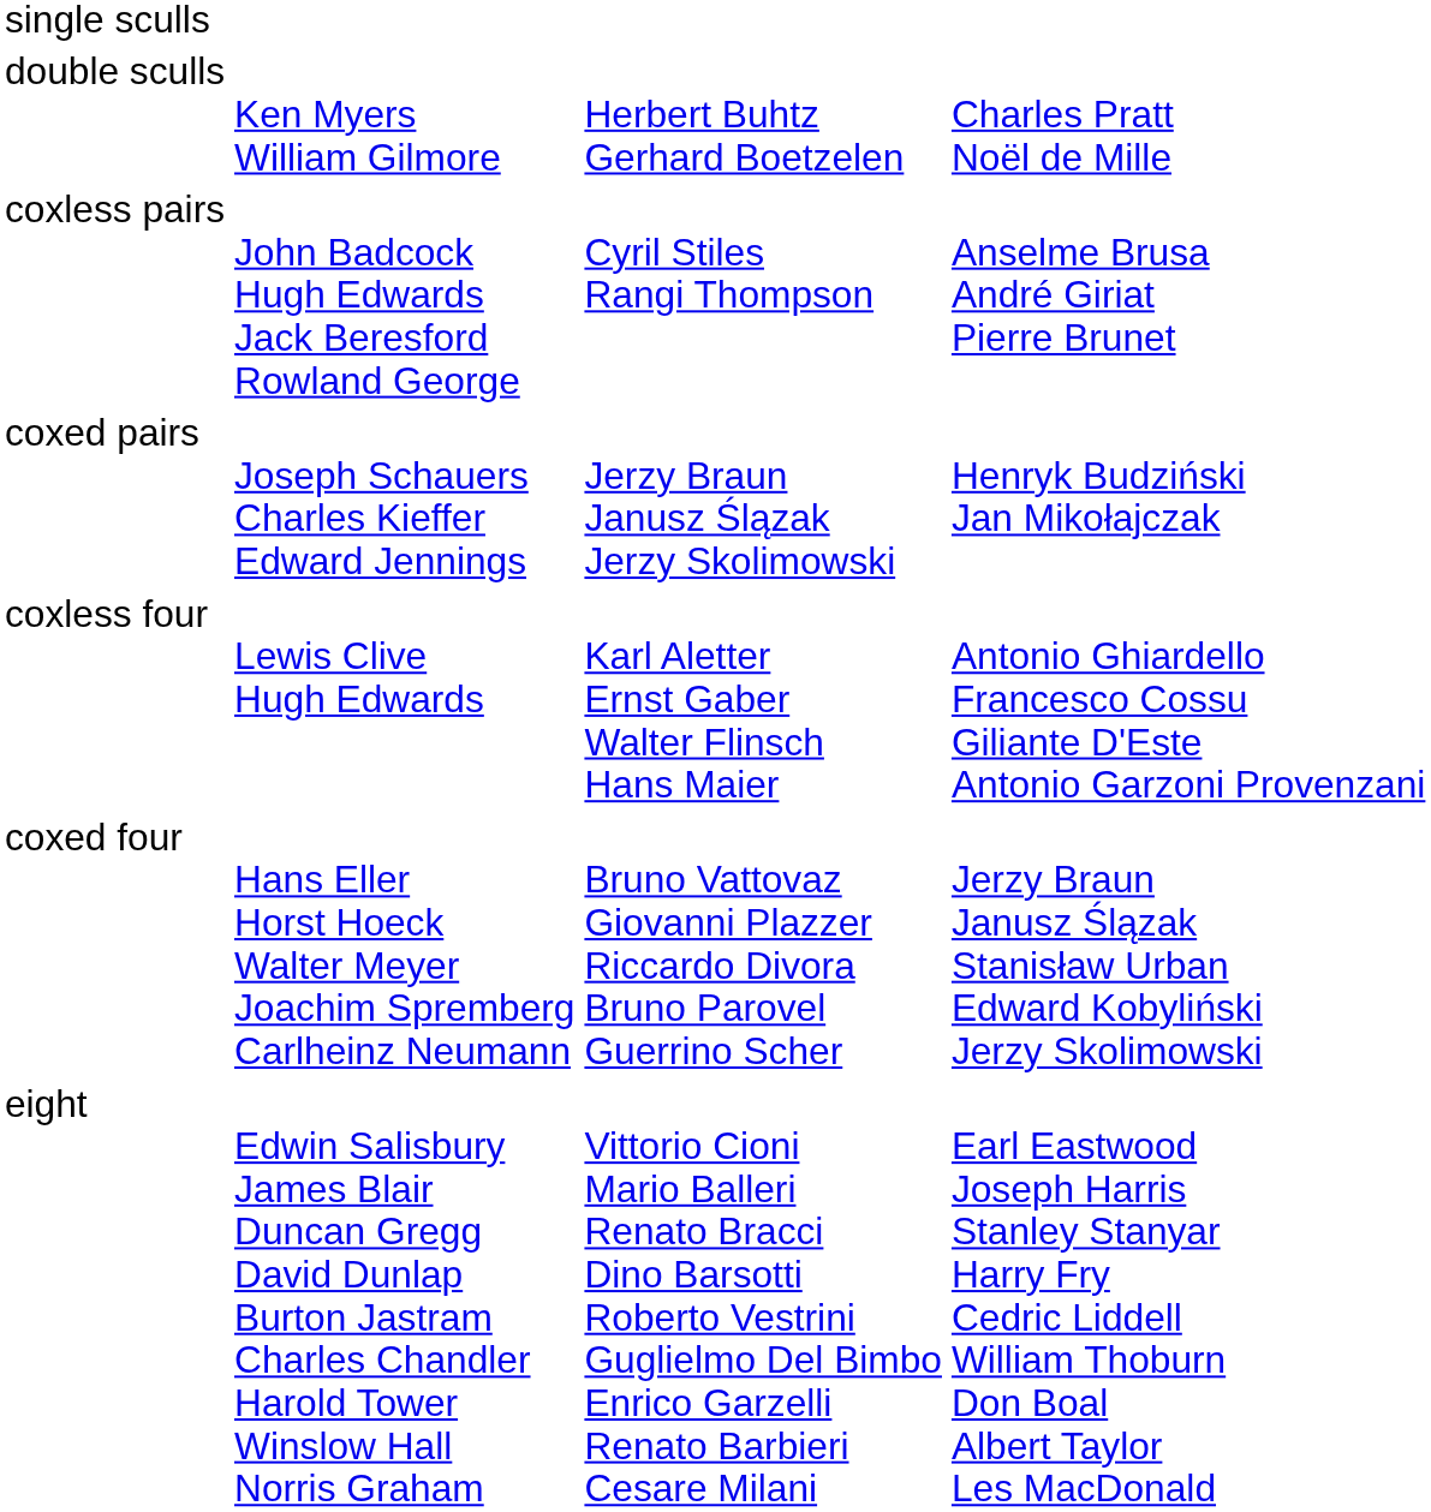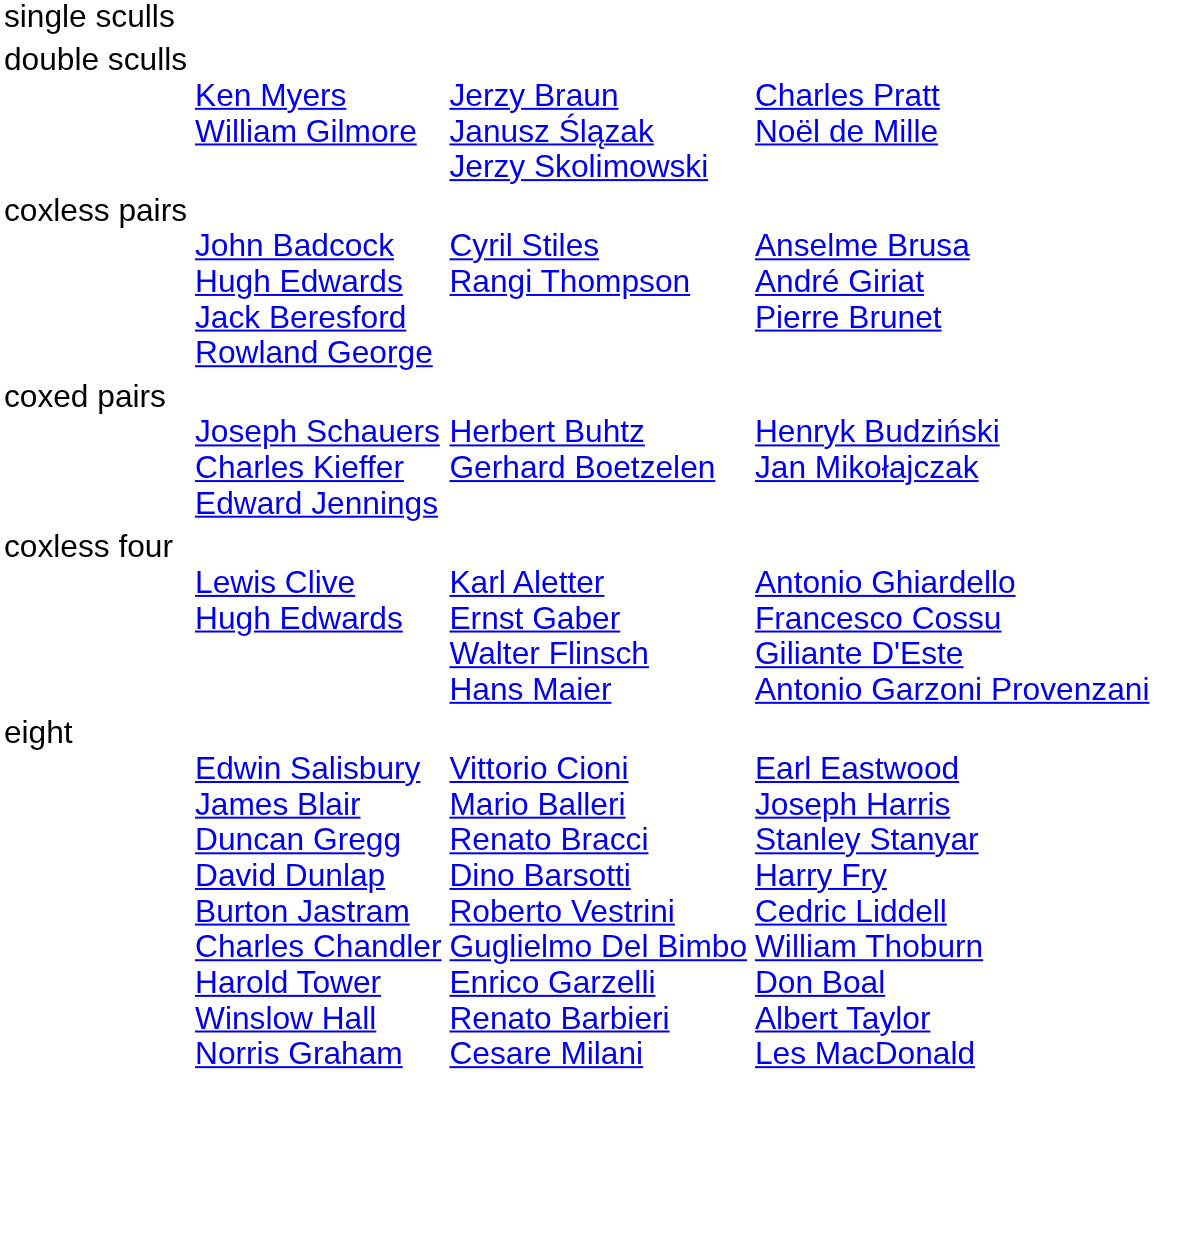 <table>
 <tr>
 <td>single sculls<br></td>
 <td></td>
 <td></td>
 <td></td>
 </tr>
 <tr valign=top>
 <td>double sculls<br></td>
 <td><br><a href='#'>Ken Myers</a><br><a href='#'>William Gilmore</a></td>
-<td><br><a href='#'>Herbert Buhtz</a><br><a href='#'>Gerhard Boetzelen</a></td>
+<td><br><a href='#'>Jerzy Braun</a><br><a href='#'>Janusz Ślązak</a><br><a href='#'>Jerzy Skolimowski</a></td>
 <td><br><a href='#'>Charles Pratt</a><br><a href='#'>Noël de Mille</a></td>
 </tr>
 <tr valign=top>
 <td>coxless pairs<br></td>
 <td><br><a href='#'>John Badcock</a><br><a href='#'>Hugh Edwards</a><br><a href='#'>Jack Beresford</a><br><a href='#'>Rowland George</a></td>
 <td><br><a href='#'>Cyril Stiles</a><br><a href='#'>Rangi Thompson</a></td>
 <td><br><a href='#'>Anselme Brusa</a><br><a href='#'>André Giriat</a><br><a href='#'>Pierre Brunet</a></td>
 </tr>
 <tr valign=top>
 <td>coxed pairs<br></td>
 <td><br><a href='#'>Joseph Schauers</a><br><a href='#'>Charles Kieffer</a><br><a href='#'>Edward Jennings</a></td>
-<td><br><a href='#'>Jerzy Braun</a><br><a href='#'>Janusz Ślązak</a><br><a href='#'>Jerzy Skolimowski</a></td>
+<td><br><a href='#'>Herbert Buhtz</a><br><a href='#'>Gerhard Boetzelen</a></td>
 <td><br><a href='#'>Henryk Budziński</a><br><a href='#'>Jan Mikołajczak</a></td>
 </tr>
 <tr valign=top>
 <td>coxless four<br></td>
 <td><br><a href='#'>Lewis Clive</a><br><a href='#'>Hugh Edwards</a></td>
 <td><br><a href='#'>Karl Aletter</a><br><a href='#'>Ernst Gaber</a><br><a href='#'>Walter Flinsch</a><br><a href='#'>Hans Maier</a></td>
 <td><br><a href='#'>Antonio Ghiardello</a><br><a href='#'>Francesco Cossu</a><br><a href='#'>Giliante D'Este</a><br><a href='#'>Antonio Garzoni Provenzani</a></td>
 </tr>
 <tr valign=top>
-<td>coxed four<br></td>
-<td><br><a href='#'>Hans Eller</a><br><a href='#'>Horst Hoeck</a><br><a href='#'>Walter Meyer</a><br><a href='#'>Joachim Spremberg</a><br><a href='#'>Carlheinz Neumann</a></td>
-<td><br><a href='#'>Bruno Vattovaz</a><br><a href='#'>Giovanni Plazzer</a><br><a href='#'>Riccardo Divora</a><br><a href='#'>Bruno Parovel</a><br><a href='#'>Guerrino Scher</a></td>
-<td><br><a href='#'>Jerzy Braun</a><br><a href='#'>Janusz Ślązak</a><br><a href='#'>Stanisław Urban</a><br><a href='#'>Edward Kobyliński</a><br><a href='#'>Jerzy Skolimowski</a></td>
-</tr>
-<tr valign=top>
 <td>eight<br></td>
 <td><br><a href='#'>Edwin Salisbury</a><br><a href='#'>James Blair</a><br><a href='#'>Duncan Gregg</a><br><a href='#'>David Dunlap</a><br><a href='#'>Burton Jastram</a><br><a href='#'>Charles Chandler</a><br><a href='#'>Harold Tower</a><br><a href='#'>Winslow Hall</a><br><a href='#'>Norris Graham</a></td>
 <td><br><a href='#'>Vittorio Cioni</a><br><a href='#'>Mario Balleri</a><br><a href='#'>Renato Bracci</a><br><a href='#'>Dino Barsotti</a><br><a href='#'>Roberto Vestrini</a><br><a href='#'>Guglielmo Del Bimbo</a><br><a href='#'>Enrico Garzelli</a><br><a href='#'>Renato Barbieri</a><br><a href='#'>Cesare Milani</a></td>
 <td><br><a href='#'>Earl Eastwood</a><br><a href='#'>Joseph Harris</a><br><a href='#'>Stanley Stanyar</a><br><a href='#'>Harry Fry</a><br><a href='#'>Cedric Liddell</a><br><a href='#'>William Thoburn</a><br><a href='#'>Don Boal</a><br><a href='#'>Albert Taylor</a><br><a href='#'>Les MacDonald</a></td>
 </tr>
 </table>
